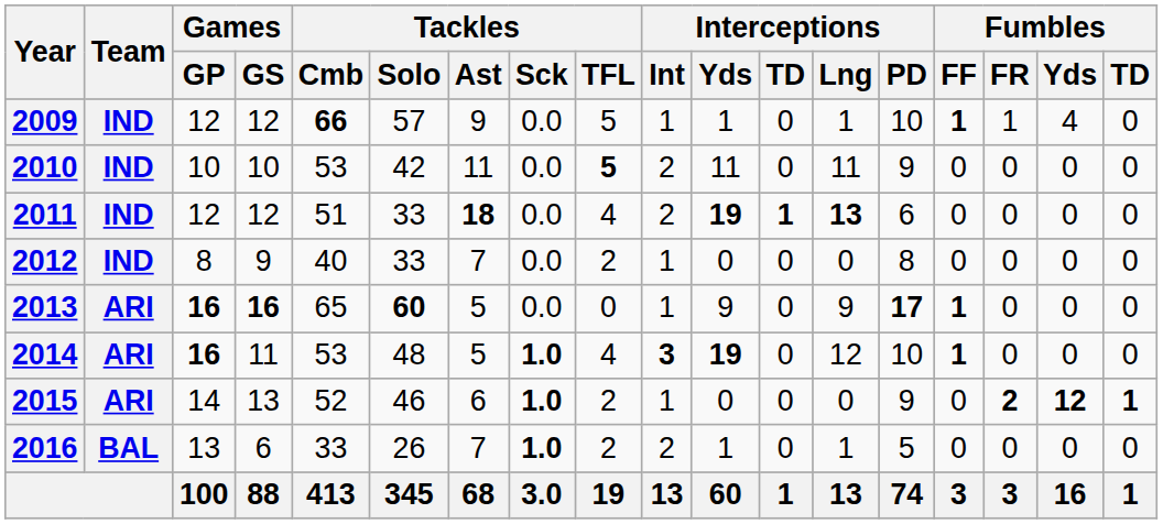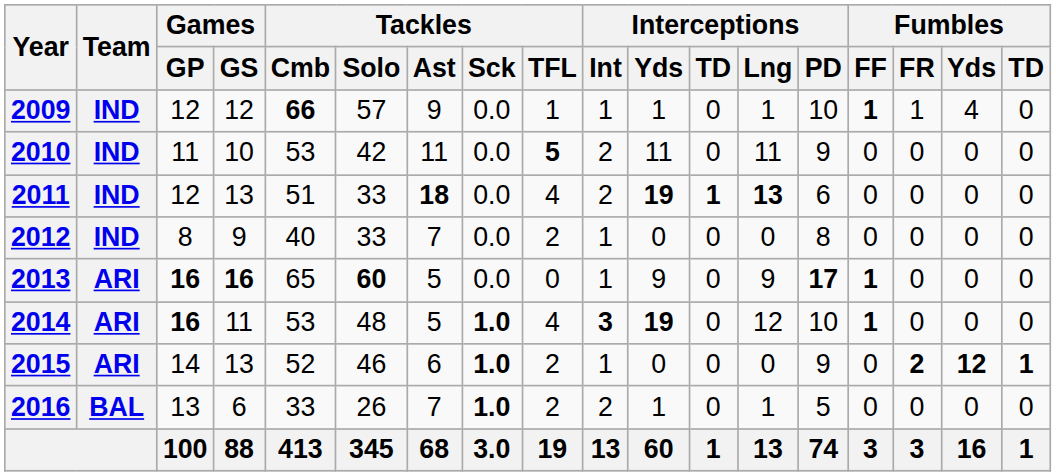 <table class="wikitable" style="text-align:center">
 <tr>
 <th rowspan="2">Year</th>
 <th rowspan="2">Team</th>
 <th colspan="2">Games</th>
 <th colspan="5">Tackles</th>
 <th colspan="5">Interceptions</th>
 <th colspan="4">Fumbles</th>
 </tr>
 <tr>
 <th>GP</th>
 <th>GS</th>
 <th>Cmb</th>
 <th>Solo</th>
 <th>Ast</th>
 <th>Sck</th>
 <th>TFL</th>
 <th>Int</th>
 <th>Yds</th>
 <th>TD</th>
 <th>Lng</th>
 <th>PD</th>
 <th>FF</th>
 <th>FR</th>
 <th>Yds</th>
 <th>TD</th>
 </tr>
 <tr>
 <th><a href='#'>2009</a></th>
 <th><a href='#'>IND</a></th>
 <td>12</td>
 <td>12</td>
 <td><strong>66</strong></td>
 <td>57</td>
 <td>9</td>
 <td>0.0</td>
-<td>5</td>
+<td>1</td>
 <td>1</td>
 <td>1</td>
 <td>0</td>
 <td>1</td>
 <td>10</td>
 <td><strong>1</strong></td>
 <td>1</td>
 <td>4</td>
 <td>0</td>
 </tr>
 <tr>
 <th><a href='#'>2010</a></th>
 <th><a href='#'>IND</a></th>
-<td>10</td>
+<td>11</td>
 <td>10</td>
 <td>53</td>
 <td>42</td>
 <td>11</td>
 <td>0.0</td>
 <td><strong>5</strong></td>
 <td>2</td>
 <td>11</td>
 <td>0</td>
 <td>11</td>
 <td>9</td>
 <td>0</td>
 <td>0</td>
 <td>0</td>
 <td>0</td>
 </tr>
 <tr>
 <th><a href='#'>2011</a></th>
 <th><a href='#'>IND</a></th>
 <td>12</td>
-<td>12</td>
+<td>13</td>
 <td>51</td>
 <td>33</td>
 <td><strong>18</strong></td>
 <td>0.0</td>
 <td>4</td>
 <td>2</td>
 <td><strong>19</strong></td>
 <td><strong>1</strong></td>
 <td><strong>13</strong></td>
 <td>6</td>
 <td>0</td>
 <td>0</td>
 <td>0</td>
 <td>0</td>
 </tr>
 <tr>
 <th><a href='#'>2012</a></th>
 <th><a href='#'>IND</a></th>
 <td>8</td>
 <td>9</td>
 <td>40</td>
 <td>33</td>
 <td>7</td>
 <td>0.0</td>
 <td>2</td>
 <td>1</td>
 <td>0</td>
 <td>0</td>
 <td>0</td>
 <td>8</td>
 <td>0</td>
 <td>0</td>
 <td>0</td>
 <td>0</td>
 </tr>
 <tr>
 <th><a href='#'>2013</a></th>
 <th><a href='#'>ARI</a></th>
 <td><strong>16</strong></td>
 <td><strong>16</strong></td>
 <td>65</td>
 <td><strong>60</strong></td>
 <td>5</td>
 <td>0.0</td>
 <td>0</td>
 <td>1</td>
 <td>9</td>
 <td>0</td>
 <td>9</td>
 <td><strong>17</strong></td>
 <td><strong>1</strong></td>
 <td>0</td>
 <td>0</td>
 <td>0</td>
 </tr>
 <tr>
 <th><a href='#'>2014</a></th>
 <th><a href='#'>ARI</a></th>
 <td><strong>16</strong></td>
 <td>11</td>
 <td>53</td>
 <td>48</td>
 <td>5</td>
 <td><strong>1.0</strong></td>
 <td>4</td>
 <td><strong>3</strong></td>
 <td><strong>19</strong></td>
 <td>0</td>
 <td>12</td>
 <td>10</td>
 <td><strong>1</strong></td>
 <td>0</td>
 <td>0</td>
 <td>0</td>
 </tr>
 <tr>
 <th><a href='#'>2015</a></th>
 <th><a href='#'>ARI</a></th>
 <td>14</td>
 <td>13</td>
 <td>52</td>
 <td>46</td>
 <td>6</td>
 <td><strong>1.0</strong></td>
 <td>2</td>
 <td>1</td>
 <td>0</td>
 <td>0</td>
 <td>0</td>
 <td>9</td>
 <td>0</td>
 <td><strong>2</strong></td>
 <td><strong>12</strong></td>
 <td><strong>1</strong></td>
 </tr>
 <tr>
 <th><a href='#'>2016</a></th>
 <th><a href='#'>BAL</a></th>
 <td>13</td>
 <td>6</td>
 <td>33</td>
 <td>26</td>
 <td>7</td>
 <td><strong>1.0</strong></td>
 <td>2</td>
 <td>2</td>
 <td>1</td>
 <td>0</td>
 <td>1</td>
 <td>5</td>
 <td>0</td>
 <td>0</td>
 <td>0</td>
 <td>0</td>
 </tr>
 <tr>
 <th colspan="2"></th>
 <th>100</th>
 <th>88</th>
 <th>413</th>
 <th>345</th>
 <th>68</th>
 <th>3.0</th>
 <th>19</th>
 <th>13</th>
 <th>60</th>
 <th>1</th>
 <th>13</th>
 <th>74</th>
 <th>3</th>
 <th>3</th>
 <th>16</th>
 <th>1</th>
 </tr>
 </table>
